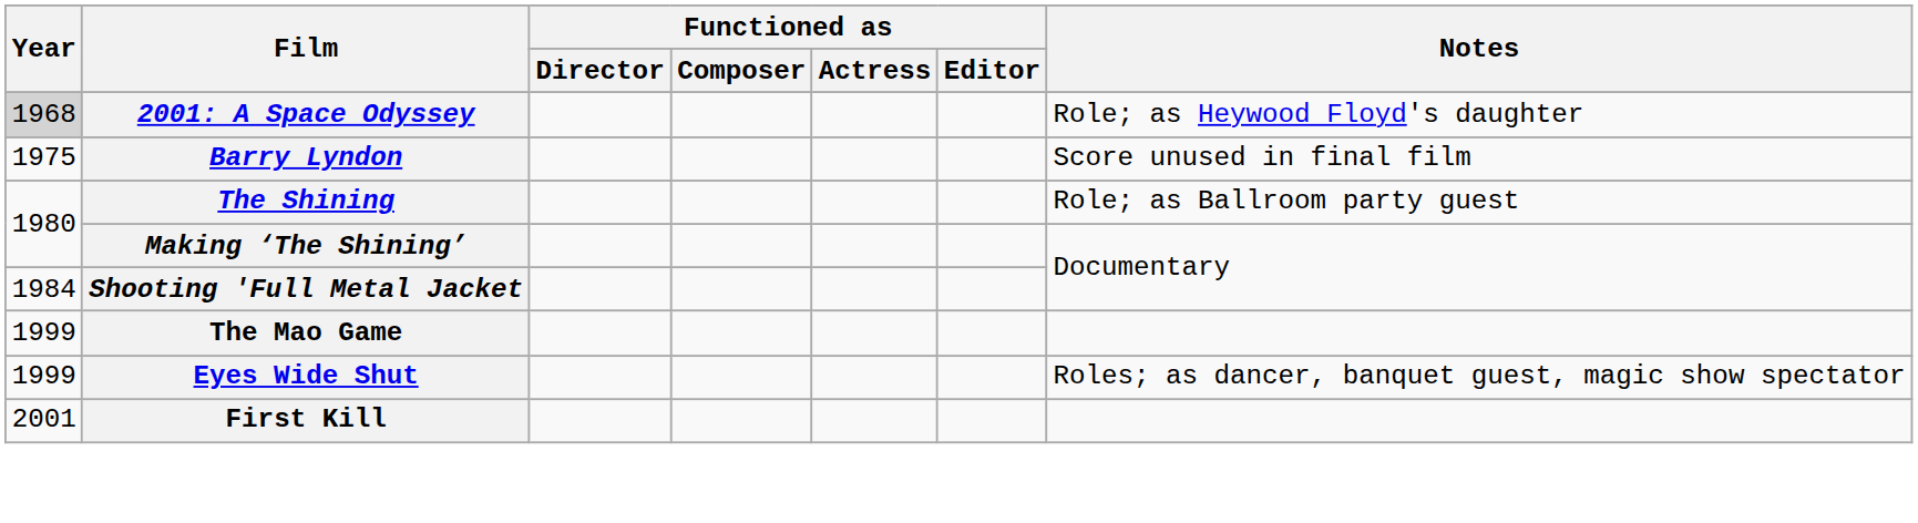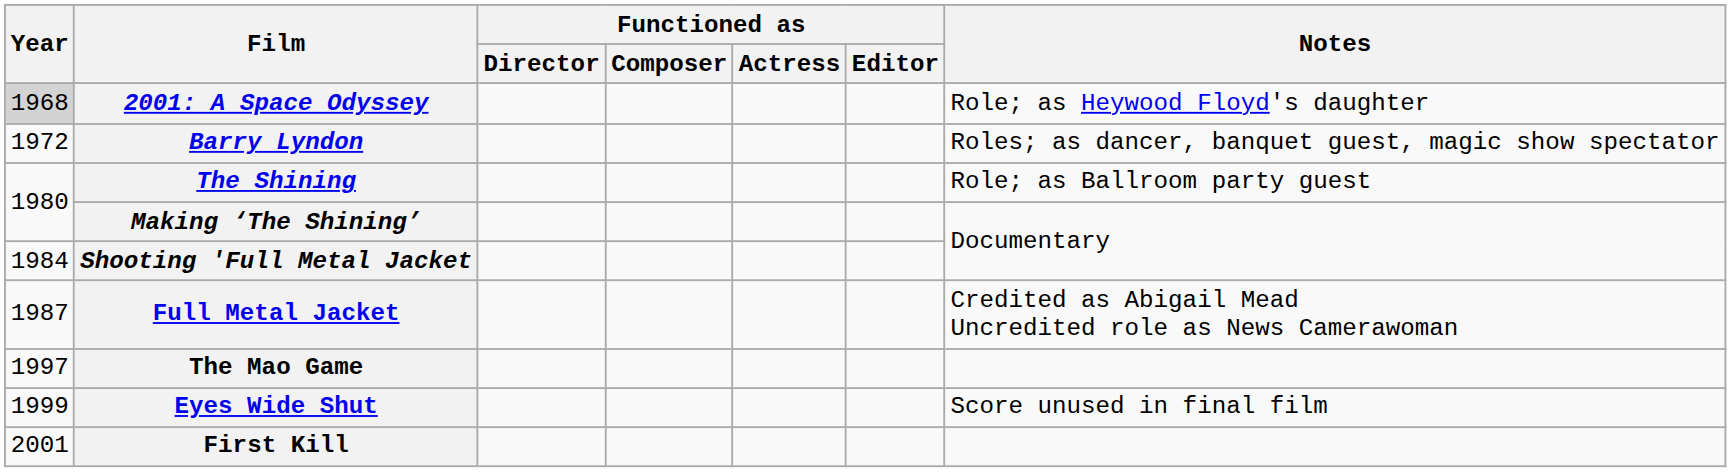 <table class="wikitable sortable">
 <tr>
 <th rowspan="2" scope="col">Year</th>
 <th rowspan="2" scope="col">Film</th>
 <th colspan="4">Functioned as</th>
 <th rowspan="2" scope="col">Notes</th>
 </tr>
 <tr>
 <th>Director</th>
 <th>Composer</th>
 <th>Actress</th>
 <th>Editor</th>
 </tr>
 <tr>
 <td style="background: lightgrey;">1968</td>
 <th><em><a href='#'>2001: A Space Odyssey</a></em></th>
 <td></td>
 <td></td>
 <td></td>
 <td></td>
 <td>Role; as <a href='#'>Heywood Floyd</a>'s daughter</td>
 </tr>
 <tr>
-<td>1975</td>
+<td>1972</td>
 <th><em><a href='#'>Barry Lyndon</a></em></th>
 <td></td>
 <td></td>
 <td></td>
 <td></td>
-<td>Score unused in final film</td>
+<td>Roles; as dancer, banquet guest, magic show spectator</td>
 </tr>
 <tr>
 <td rowspan="2">1980</td>
 <th><em><a href='#'>The Shining</a></em></th>
 <td></td>
 <td></td>
 <td></td>
 <td></td>
 <td>Role; as Ballroom party guest</td>
 </tr>
 <tr>
 <th><em>Making ‘The Shining’</em></th>
 <td></td>
 <td></td>
 <td></td>
 <td></td>
 <td rowspan="2">Documentary</td>
 </tr>
 <tr>
 <td>1984</td>
 <th><em>Shooting 'Full Metal Jacket<strong></th>
 <td></td>
 <td></td>
 <td></td>
 <td></td>
 </tr>
 <tr>
-<td>1999</td>
+<td>1987</td>
+<th scope="row"></em><a href='#'>Full Metal Jacket</a><em></th>
+<td></td>
+<td></td>
+<td></td>
+<td></td>
+<td>Credited as Abigail Mead<br>Uncredited role as News Camerawoman</td>
+</tr>
+<tr>
+<td>1997</td>
 <th scope="row"></em>The Mao Game<em></th>
 <td></td>
 <td></td>
 <td></td>
 <td></td>
 <td></td>
 </tr>
 <tr>
 <td>1999</td>
 <th scope="row"></em><a href='#'>Eyes Wide Shut</a><em></th>
 <td></td>
 <td></td>
 <td></td>
 <td></td>
-<td>Roles; as dancer, banquet guest, magic show spectator</td>
+<td>Score unused in final film</td>
 </tr>
 <tr>
 <td>2001</td>
 <th></em>First Kill<em></th>
 <td></td>
 <td></td>
 <td></td>
 <td></td>
 <td></td>
 </tr>
 </table>
